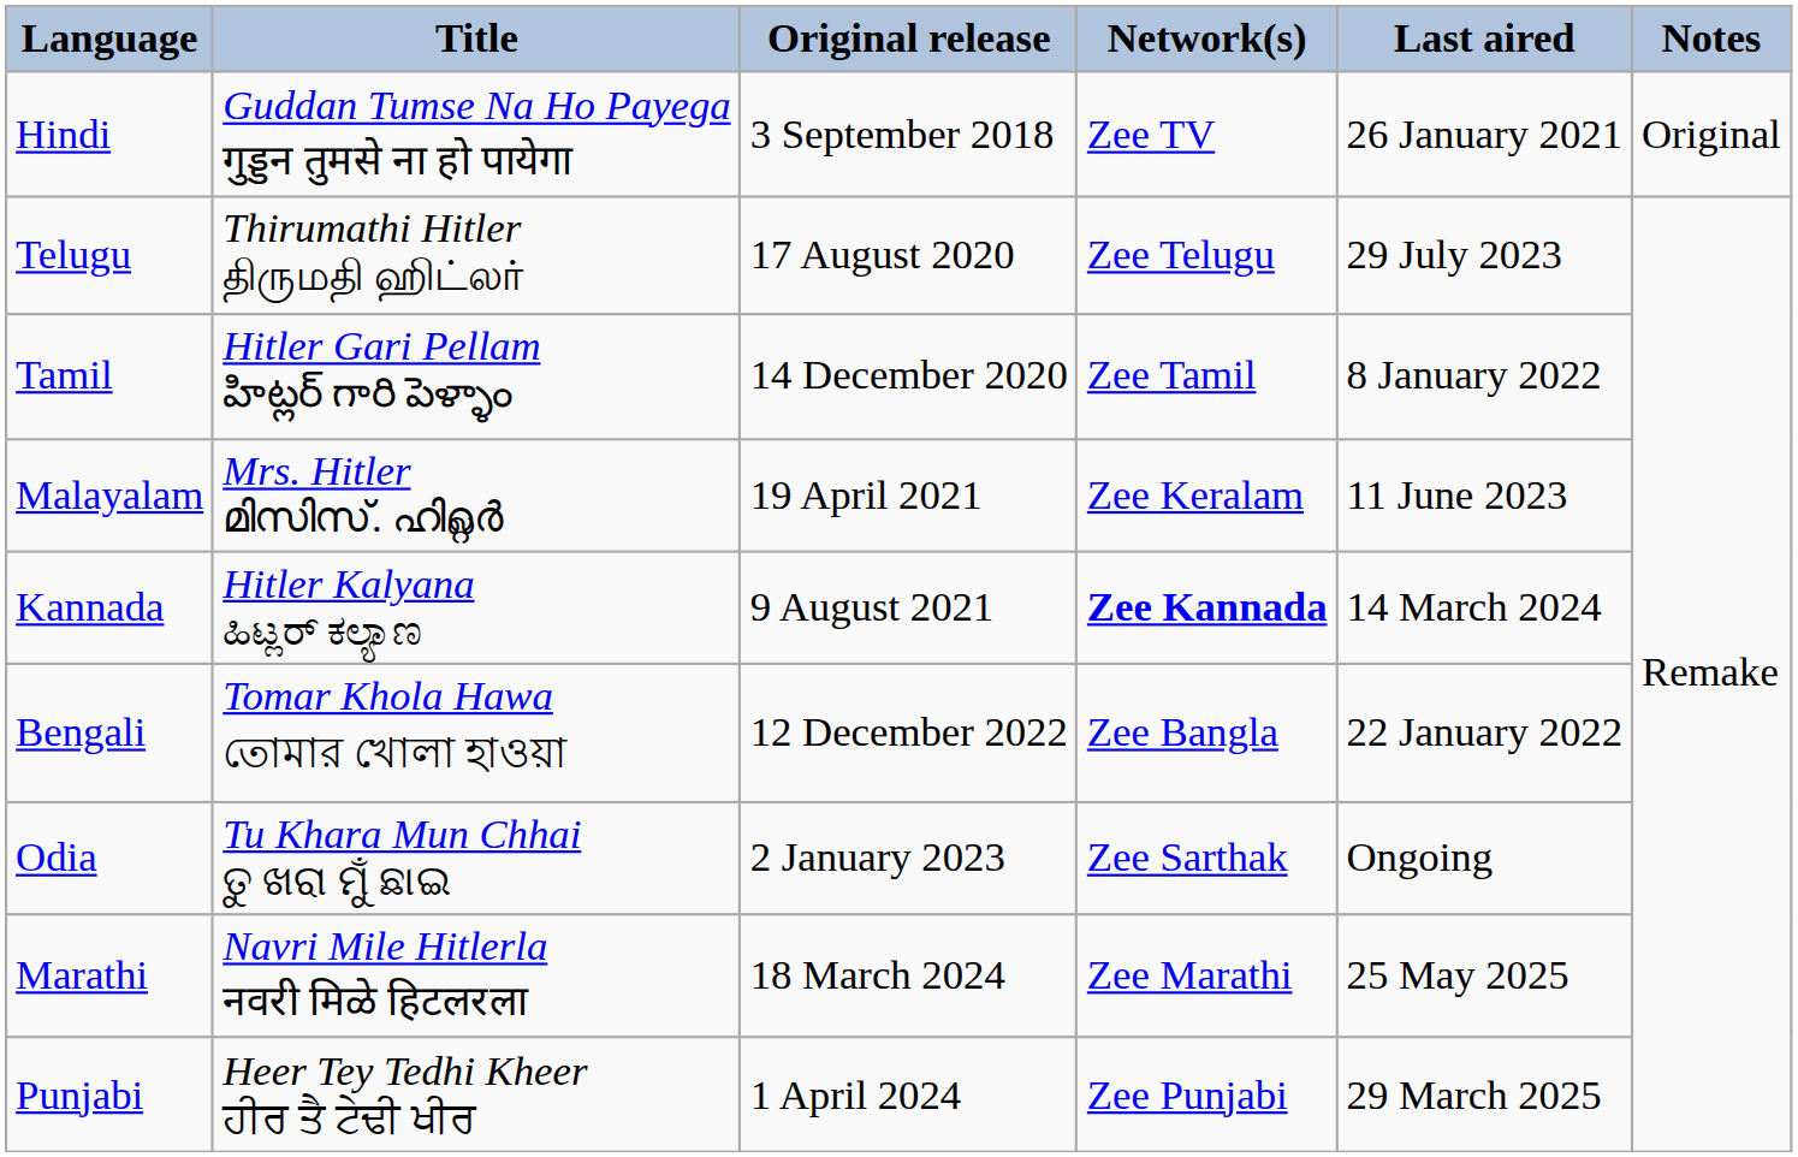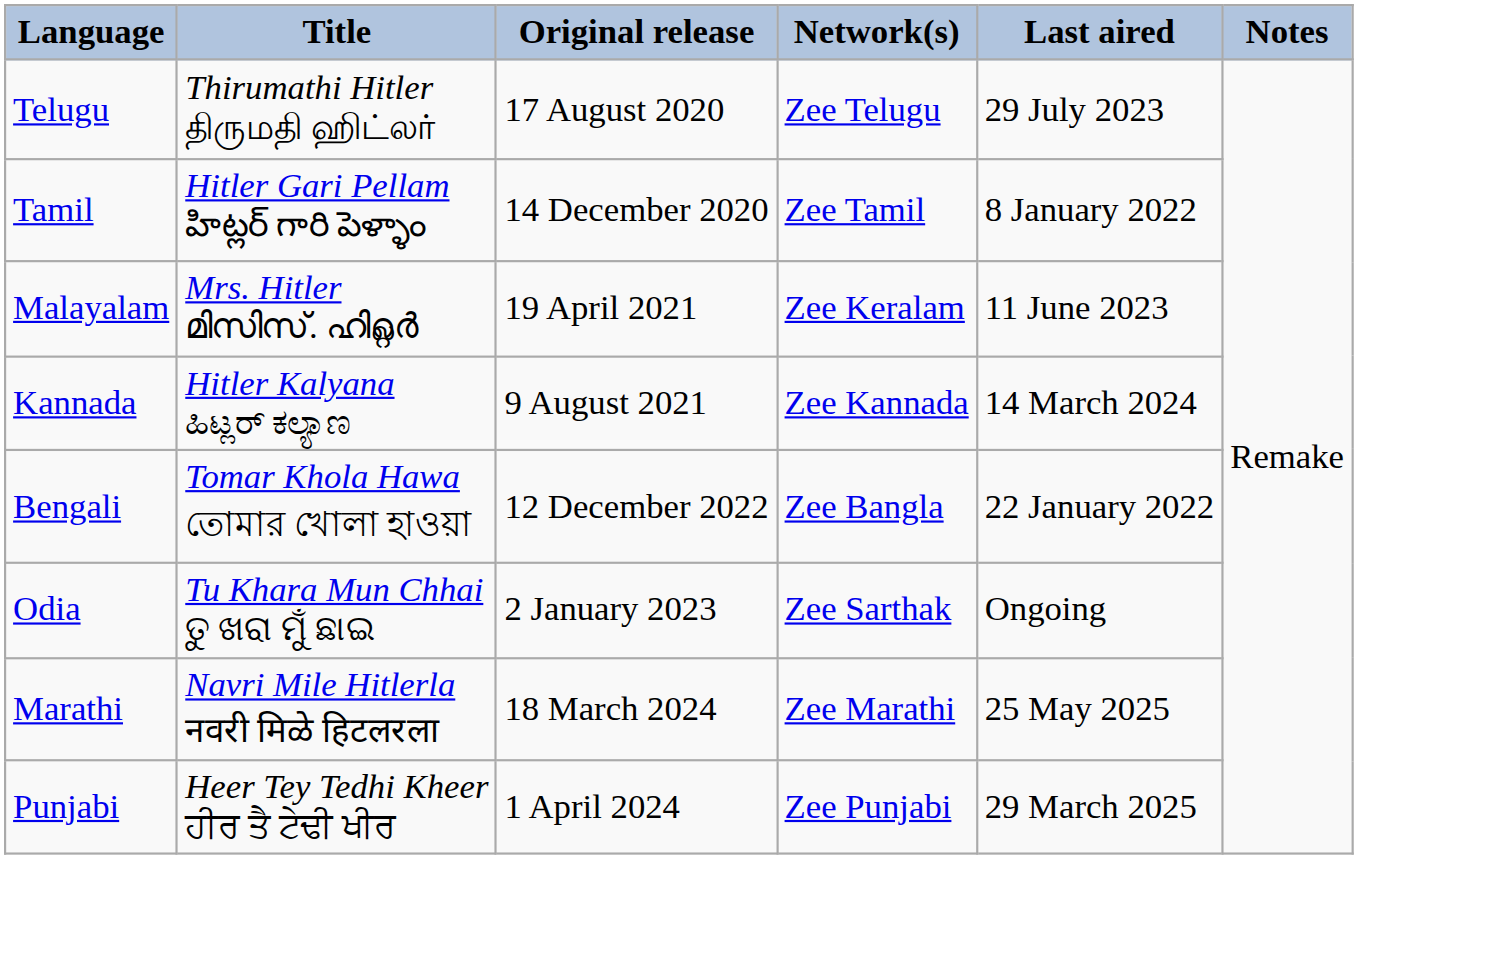 <table class="wikitable" style="text-align:left;">
 <tr>
 <th style="background:LightSteelBlue;">Language</th>
 <th style="background:LightSteelBlue;">Title</th>
 <th style="background:LightSteelBlue;">Original release</th>
 <th style="background:LightSteelBlue;">Network(s)</th>
 <th style="background:LightSteelBlue;">Last aired</th>
 <th style="background:LightSteelBlue;">Notes</th>
-</tr>
-<tr>
-<td><a href='#'>Hindi</a></td>
-<td><em><a href='#'>Guddan Tumse Na Ho Payega</a></em> <br> गुड्डन तुमसे ना हो पायेगा</td>
-<td>3 September 2018</td>
-<td><a href='#'>Zee TV</a></td>
-<td>26 January 2021</td>
-<td>Original</td>
 </tr>
 <tr>
 <td><a href='#'>Telugu</a></td>
 <td><em>Thirumathi Hitler</em> <br> திருமதி ஹிட்லர்</td>
 <td>17 August 2020</td>
 <td><a href='#'>Zee Telugu</a></td>
 <td>29 July 2023</td>
 <td rowspan="8">Remake</td>
 </tr>
 <tr>
 <td><a href='#'>Tamil</a></td>
 <td><em><a href='#'>Hitler Gari Pellam</a></em> <br> హిట్లర్ గారి పెళ్ళాం</td>
 <td>14 December 2020</td>
 <td><a href='#'>Zee Tamil</a></td>
 <td>8 January 2022</td>
 </tr>
 <tr>
 <td><a href='#'>Malayalam</a></td>
 <td><em><a href='#'>Mrs. Hitler</a></em> <br> മിസിസ്. ഹിറ്റ്ലർ</td>
 <td>19 April 2021</td>
 <td><a href='#'>Zee Keralam</a></td>
 <td>11 June 2023</td>
 </tr>
 <tr>
 <td><a href='#'>Kannada</a></td>
 <td><em><a href='#'>Hitler Kalyana</a></em> <br> ಹಿಟ್ಲರ್ ಕಲ್ಯಾಣ</td>
 <td>9 August 2021</td>
-<td><strong><a href='#'>Zee Kannada</a></strong></td>
+<td><a href='#'>Zee Kannada</a></td>
 <td>14 March 2024</td>
 </tr>
 <tr>
 <td><a href='#'>Bengali</a></td>
 <td><em><a href='#'>Tomar Khola Hawa</a></em> <br> তোমার খোলা হাওয়া</td>
 <td>12 December 2022</td>
 <td><a href='#'>Zee Bangla</a></td>
 <td>22 January 2022</td>
 </tr>
 <tr>
 <td><a href='#'>Odia</a></td>
 <td><em><a href='#'>Tu Khara Mun Chhai</a></em> <br> ତୁ ଖରା ମୁଁ ଛାଇ</td>
 <td>2 January 2023</td>
 <td><a href='#'>Zee Sarthak</a></td>
 <td>Ongoing</td>
 </tr>
 <tr>
 <td><a href='#'>Marathi</a></td>
 <td><em><a href='#'>Navri Mile Hitlerla</a></em> <br> नवरी मिळे हिटलरला</td>
 <td>18 March 2024</td>
 <td><a href='#'>Zee Marathi</a></td>
 <td>25 May 2025</td>
 </tr>
 <tr>
 <td><a href='#'>Punjabi</a></td>
 <td><em>Heer Tey Tedhi Kheer</em> <br> ਹੀਰ ਤੈ ਟੇਢੀ ਖੀਰ</td>
 <td>1 April 2024</td>
 <td><a href='#'>Zee Punjabi</a></td>
 <td>29 March 2025</td>
 </tr>
 </table>
